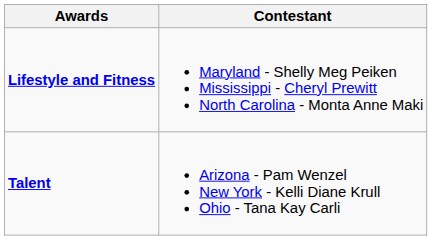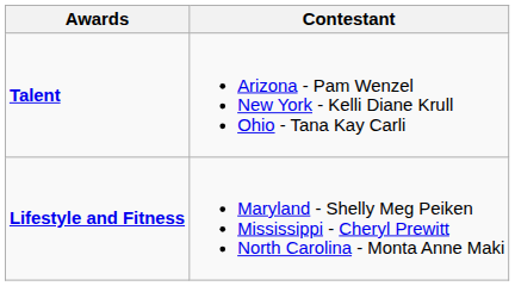 <table class="wikitable">
 <tr>
 <th>Awards</th>
 <th>Contestant</th>
 </tr>
 <tr>
+<td><strong><a href='#'>Talent</a></strong></td>
+<td><br><ul><li> <a href='#'>Arizona</a> - Pam Wenzel</li><li> <a href='#'>New York</a> - Kelli Diane Krull</li><li> <a href='#'>Ohio</a> - Tana Kay Carli</li></ul></td>
+</tr>
+<tr>
 <td><strong><a href='#'>Lifestyle and Fitness</a></strong></td>
 <td><br><ul><li> <a href='#'>Maryland</a> - Shelly Meg Peiken</li><li> <a href='#'>Mississippi</a> - <a href='#'>Cheryl Prewitt</a></li><li> <a href='#'>North Carolina</a> - Monta Anne Maki</li></ul></td>
 </tr>
-<tr>
-<td><strong><a href='#'>Talent</a></strong></td>
-<td><br><ul><li> <a href='#'>Arizona</a> - Pam Wenzel</li><li> <a href='#'>New York</a> - Kelli Diane Krull</li><li> <a href='#'>Ohio</a> - Tana Kay Carli</li></ul></td>
-</tr>
 </table>
